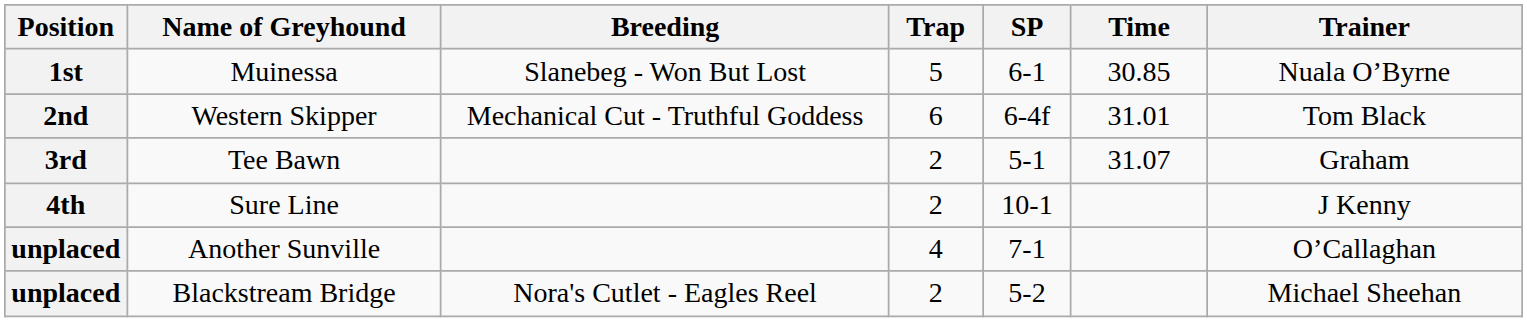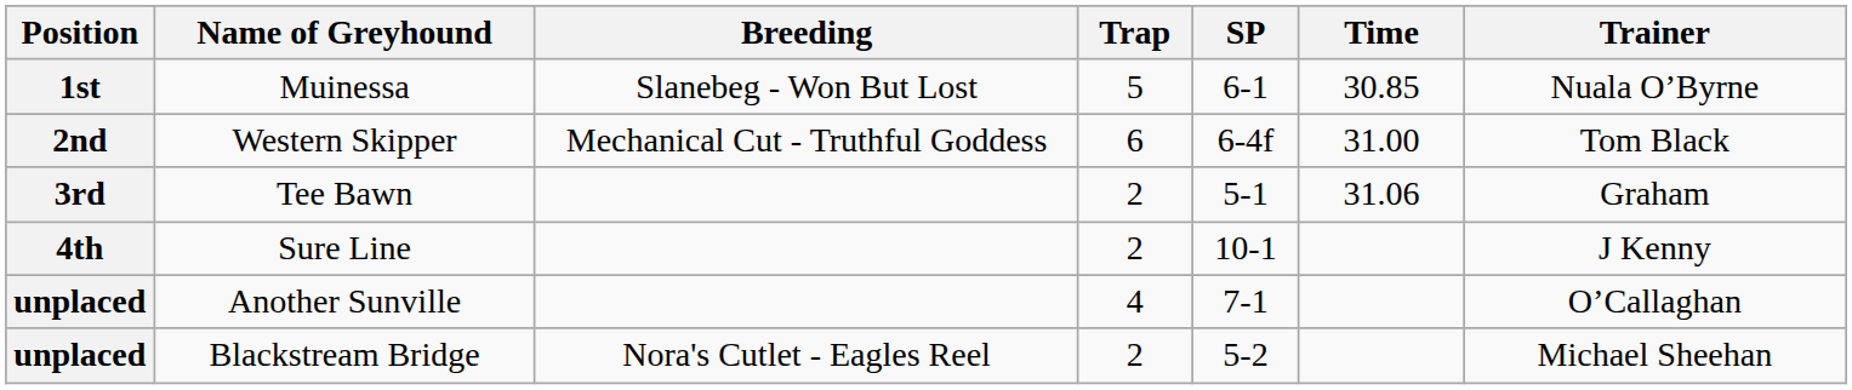 <table class="wikitable" style="text-align:center">
 <tr>
 <th width=50>Position</th>
 <th width=200>Name of Greyhound</th>
 <th width=300>Breeding</th>
 <th width=50>Trap</th>
 <th width=50>SP</th>
 <th width=80>Time</th>
 <th width=200>Trainer</th>
 </tr>
 <tr>
 <th>1st</th>
 <td>Muinessa</td>
 <td>Slanebeg - Won But Lost</td>
 <td>5</td>
 <td>6-1</td>
 <td>30.85</td>
 <td>Nuala O’Byrne</td>
 </tr>
 <tr>
 <th>2nd</th>
 <td>Western Skipper</td>
 <td>Mechanical Cut - Truthful Goddess</td>
 <td>6</td>
 <td>6-4f</td>
-<td>31.01</td>
+<td>31.00</td>
 <td>Tom Black</td>
 </tr>
 <tr>
 <th>3rd</th>
 <td>Tee Bawn</td>
 <td></td>
 <td>2</td>
 <td>5-1</td>
-<td>31.07</td>
+<td>31.06</td>
 <td>Graham</td>
 </tr>
 <tr>
 <th>4th</th>
 <td>Sure Line</td>
 <td></td>
 <td>2</td>
 <td>10-1</td>
 <td></td>
 <td>J Kenny</td>
 </tr>
 <tr>
 <th>unplaced</th>
 <td>Another Sunville</td>
 <td></td>
 <td>4</td>
 <td>7-1</td>
 <td></td>
 <td>O’Callaghan</td>
 </tr>
 <tr>
 <th>unplaced</th>
 <td>Blackstream Bridge</td>
 <td>Nora's Cutlet - Eagles Reel</td>
 <td>2</td>
 <td>5-2</td>
 <td></td>
 <td>Michael Sheehan</td>
 </tr>
 </table>
